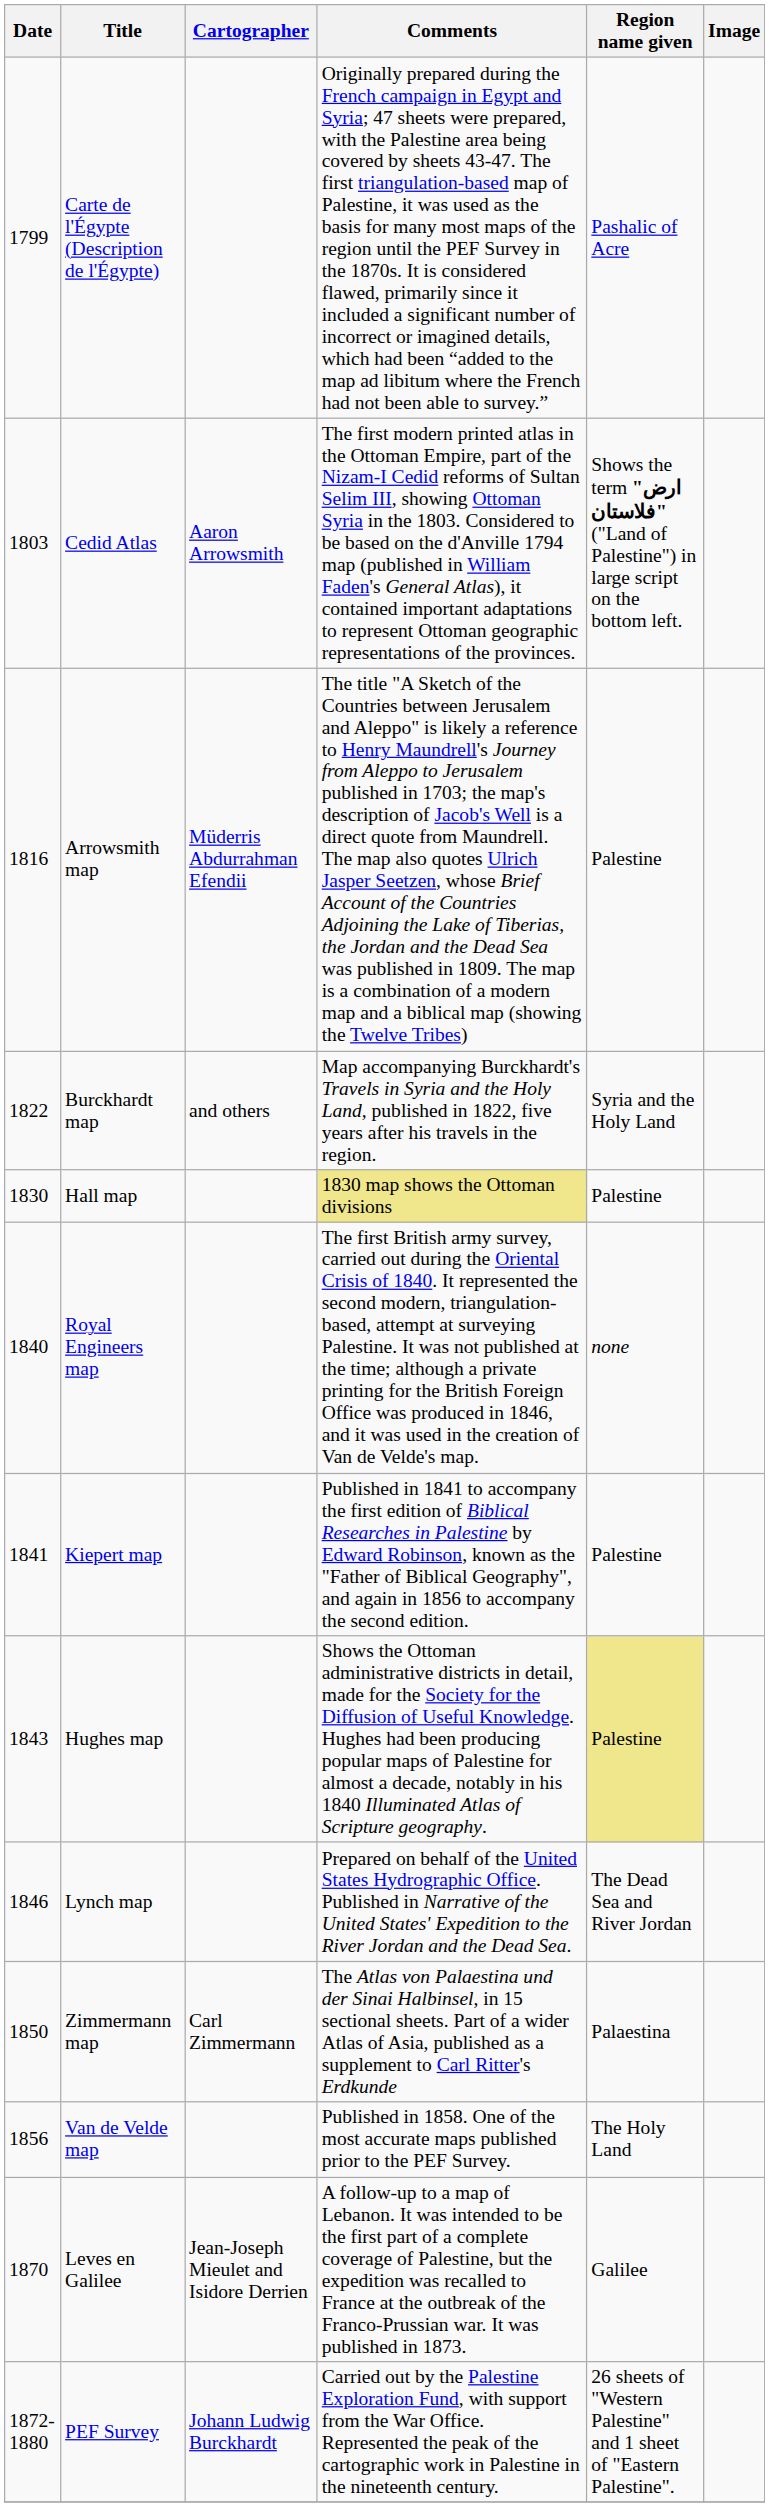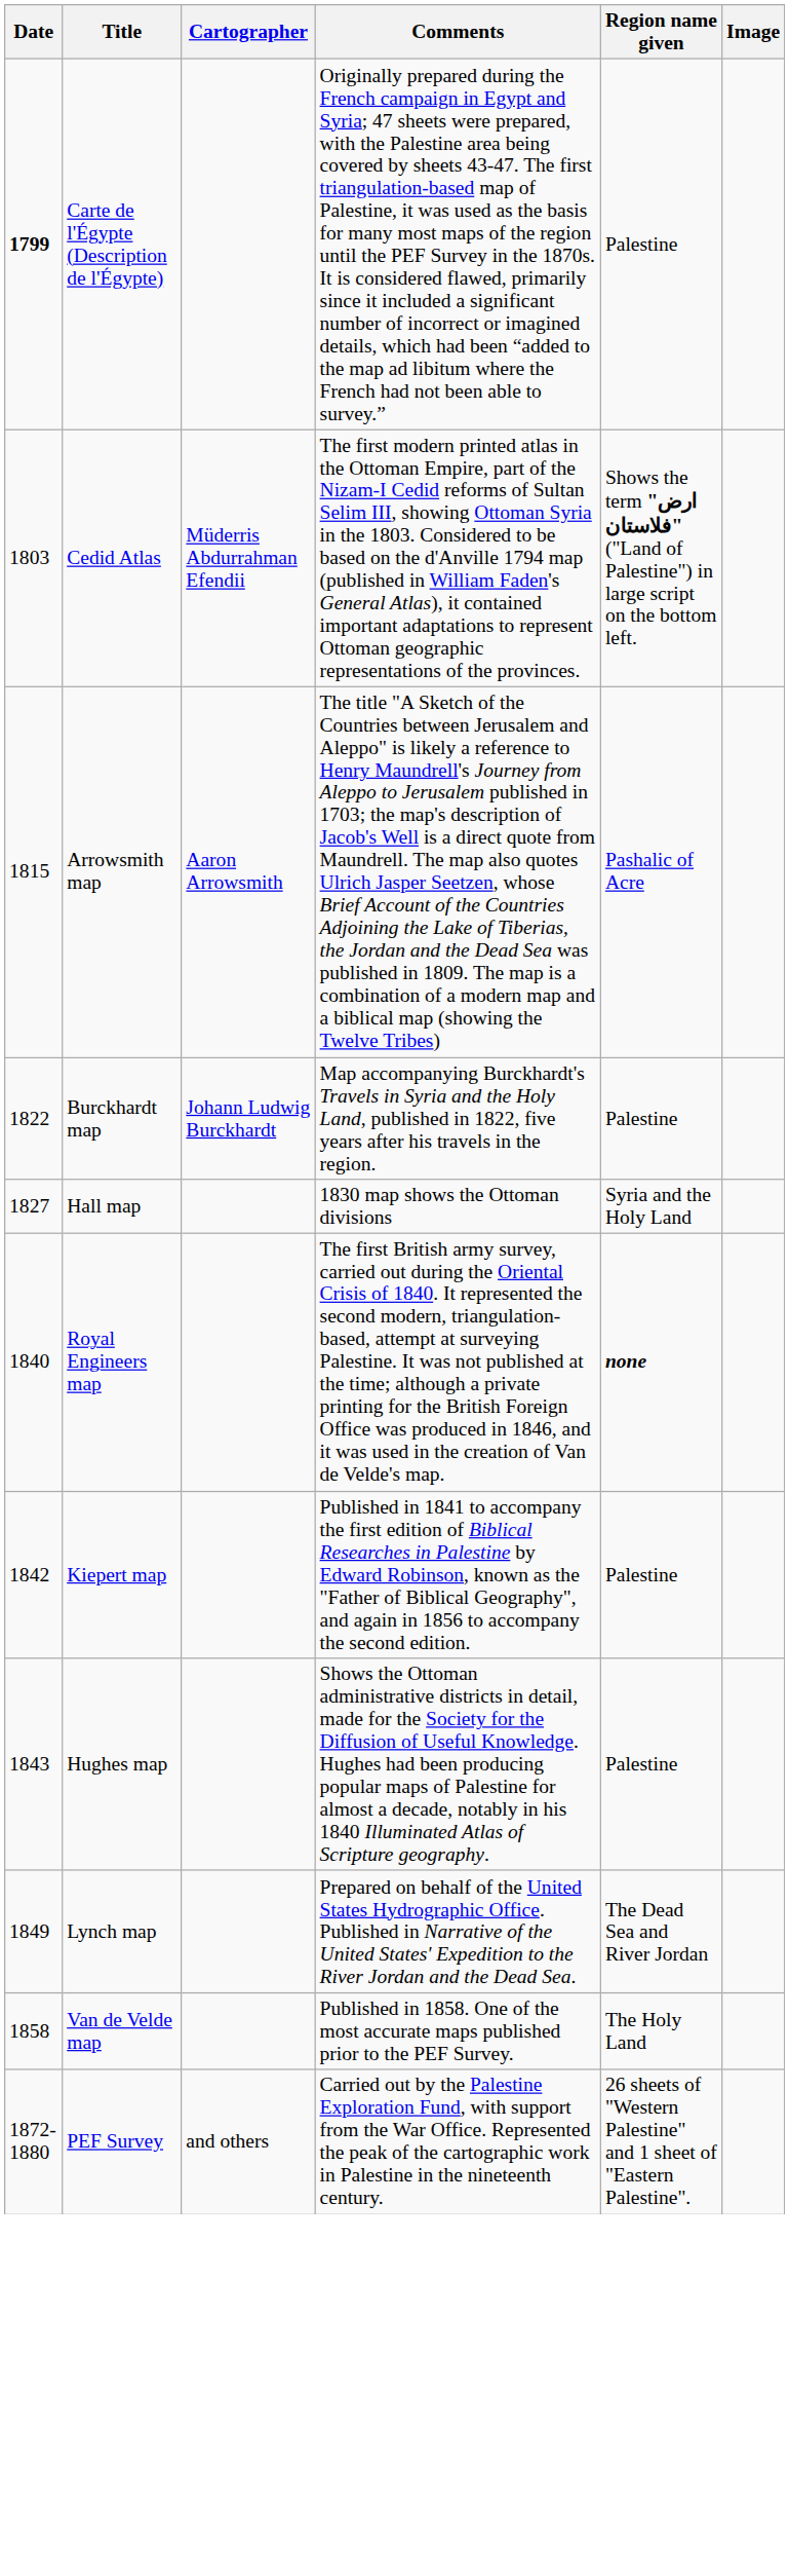 <table class="wikitable sortable" border="1" width="100%">
 <tr>
 <th>Date</th>
 <th>Title</th>
 <th><a href='#'>Cartographer</a></th>
 <th class=unsortable>Comments</th>
 <th class=unsortable>Region name given</th>
 <th class=unsortable>Image</th>
 </tr>
 <tr>
-<td>1799</td>
+<td><strong>1799</strong></td>
 <td><a href='#'>Carte de l'Égypte (Description de l'Égypte)</a></td>
 <td></td>
 <td>Originally prepared during the <a href='#'>French campaign in Egypt and Syria</a>; 47 sheets were prepared, with the Palestine area being covered by sheets 43-47. The first <a href='#'>triangulation-based</a> map of Palestine, it was used as the basis for many most maps of the region until the PEF Survey in the 1870s. It is considered flawed, primarily since it included a significant number of incorrect or imagined details, which had been “added to the map ad libitum where the French had not been able to survey.”</td>
-<td><a href='#'>Pashalic of Acre</a></td>
+<td>Palestine</td>
 <td></td>
 </tr>
 <tr>
 <td>1803</td>
 <td><a href='#'>Cedid Atlas</a></td>
-<td><a href='#'>Aaron Arrowsmith</a></td>
+<td><a href='#'>Müderris Abdurrahman Efendii</a></td>
 <td>The first modern printed atlas in the Ottoman Empire, part of the <a href='#'>Nizam-I Cedid</a> reforms of Sultan <a href='#'>Selim III</a>, showing <a href='#'>Ottoman Syria</a> in the 1803. Considered to be based on the d'Anville 1794 map (published in <a href='#'>William Faden</a>'s <em>General Atlas</em>), it contained important adaptations to represent Ottoman geographic representations of the provinces.</td>
 <td>Shows the term <strong>"ارض فلاستان"</strong> ("Land of Palestine") in large script on the bottom left.</td>
 <td></td>
 </tr>
 <tr>
-<td>1816</td>
+<td>1815</td>
 <td>Arrowsmith map</td>
-<td><a href='#'>Müderris Abdurrahman Efendii</a></td>
+<td><a href='#'>Aaron Arrowsmith</a></td>
 <td>The title "A Sketch of the Countries between Jerusalem and Aleppo" is likely a reference to <a href='#'>Henry Maundrell</a>'s <em>Journey from Aleppo to Jerusalem</em> published in 1703; the map's description of <a href='#'>Jacob's Well</a> is a direct quote from Maundrell. The map also quotes <a href='#'>Ulrich Jasper Seetzen</a>, whose <em>Brief Account of the Countries Adjoining the Lake of Tiberias, the Jordan and the Dead Sea</em> was published in 1809. The map is a combination of a modern map and a biblical map (showing the <a href='#'>Twelve Tribes</a>)</td>
-<td>Palestine</td>
+<td><a href='#'>Pashalic of Acre</a></td>
 <td></td>
 </tr>
 <tr>
 <td>1822</td>
 <td>Burckhardt map</td>
-<td> and others</td>
+<td><a href='#'>Johann Ludwig Burckhardt</a></td>
 <td>Map accompanying Burckhardt's <em>Travels in Syria and the Holy Land</em>, published in 1822, five years after his travels in the region.</td>
-<td>Syria and the Holy Land</td>
+<td>Palestine</td>
 <td></td>
 </tr>
 <tr>
-<td>1830</td>
+<td>1827</td>
 <td>Hall map</td>
 <td></td>
-<td style="background: khaki;">1830 map shows the Ottoman divisions</td>
-<td>Palestine</td>
+<td>1830 map shows the Ottoman divisions</td>
+<td>Syria and the Holy Land</td>
 <td></td>
 </tr>
 <tr>
 <td>1840</td>
 <td><a href='#'>Royal Engineers map</a></td>
 <td></td>
 <td>The first British army survey, carried out during the <a href='#'>Oriental Crisis of 1840</a>. It represented the second modern, triangulation-based, attempt at surveying Palestine. It was not published at the time; although a private printing for the British Foreign Office was produced in 1846, and it was used in the creation of Van de Velde's map.</td>
-<td><em>none</em></td>
+<td><strong><em>none</em></strong></td>
 <td></td>
 </tr>
 <tr>
-<td>1841</td>
+<td>1842</td>
 <td><a href='#'>Kiepert map</a></td>
 <td></td>
 <td>Published in 1841 to accompany the first edition of <em><a href='#'>Biblical Researches in Palestine</a></em> by <a href='#'>Edward Robinson</a>, known as the "Father of Biblical Geography", and again in 1856 to accompany the second edition.</td>
 <td>Palestine</td>
 <td></td>
 </tr>
 <tr>
 <td>1843</td>
 <td>Hughes map</td>
 <td></td>
 <td>Shows the Ottoman administrative districts in detail, made for the <a href='#'>Society for the Diffusion of Useful Knowledge</a>. Hughes had been producing popular maps of Palestine for almost a decade, notably in his 1840 <em>Illuminated Atlas of Scripture geography</em>.</td>
-<td style="background: khaki;">Palestine</td>
+<td>Palestine</td>
 <td></td>
 </tr>
 <tr>
-<td>1846</td>
+<td>1849</td>
 <td>Lynch map</td>
 <td></td>
 <td>Prepared on behalf of the <a href='#'>United States Hydrographic Office</a>. Published in <em>Narrative of the United States' Expedition to the River Jordan and the Dead Sea</em>.</td>
 <td>The Dead Sea and River Jordan</td>
 <td></td>
 </tr>
 <tr>
-<td>1850</td>
-<td>Zimmermann map</td>
-<td>Carl Zimmermann</td>
-<td>The <em>Atlas von Palaestina und der Sinai Halbinsel</em>, in 15 sectional sheets. Part of a wider Atlas of Asia, published as a supplement to <a href='#'>Carl Ritter</a>'s <em>Erdkunde</em></td>
-<td>Palaestina</td>
-<td></td>
-</tr>
-<tr>
-<td>1856</td>
+<td>1858</td>
 <td><a href='#'>Van de Velde map</a></td>
 <td></td>
 <td>Published in 1858. One of the most accurate maps published prior to the PEF Survey.</td>
 <td>The Holy Land</td>
 <td></td>
 </tr>
 <tr>
-<td>1870</td>
-<td>Leves en Galilee</td>
-<td>Jean-Joseph Mieulet and Isidore Derrien</td>
-<td>A follow-up to a map of Lebanon. It was intended to be the first part of a complete coverage of Palestine, but the expedition was recalled to France at the outbreak of the Franco-Prussian war. It was published in 1873.</td>
-<td>Galilee</td>
-<td></td>
-</tr>
-<tr>
 <td>1872-1880</td>
 <td><a href='#'>PEF Survey</a></td>
-<td><a href='#'>Johann Ludwig Burckhardt</a></td>
+<td> and others</td>
 <td>Carried out by the <a href='#'>Palestine Exploration Fund</a>, with support from the War Office. Represented the peak of the cartographic work in Palestine in the nineteenth century.</td>
 <td>26 sheets of "Western Palestine" and 1 sheet of "Eastern Palestine".</td>
 <td></td>
 </tr>
 <tr>
 </tr>
 </table>
